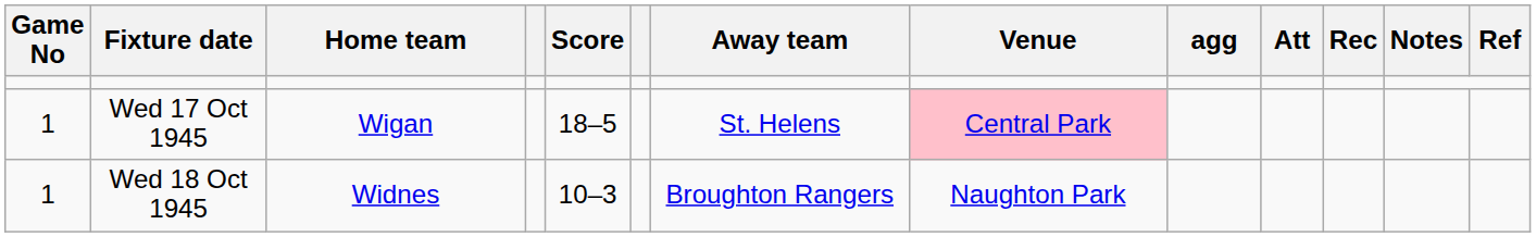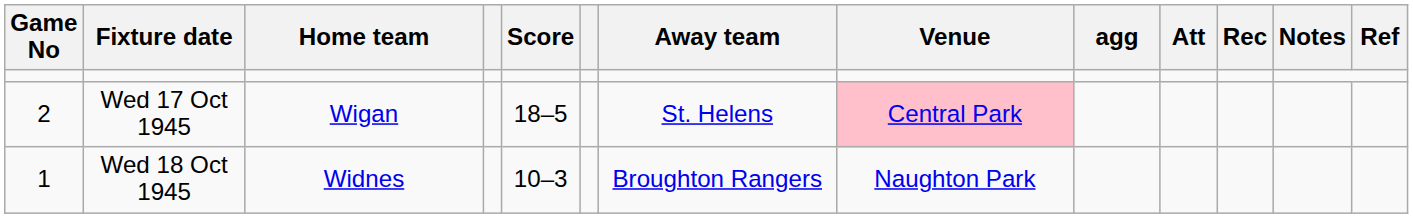 <table class="wikitable" style="text-align:center;">
 <tr>
 <th width=20 abbr="No">Game No</th>
 <th width=100 abbr="Date">Fixture date</th>
 <th width=150 abbr="Home team">Home team</th>
 <th width=5 abbr="space"></th>
 <th width=20 abbr="Score">Score</th>
 <th width=5 abbr="space"></th>
 <th width=150 abbr="Away team">Away team</th>
 <th width=150 abbr="Venue">Venue</th>
 <th width=50 abbr="agg">agg</th>
 <th width=30 abbr="Att">Att</th>
 <th width=30 abbr="Rec">Rec</th>
 <th width=20 abbr="Notes">Notes</th>
 <th width=30 abbr="Ref">Ref</th>
 </tr>
 <tr>
 <td></td>
 <td></td>
 <td></td>
 <td></td>
 <td></td>
 <td></td>
 <td></td>
 <td></td>
 <td></td>
 <td></td>
 <td></td>
 </tr>
 <tr>
-<td>1</td>
+<td>2</td>
 <td>Wed 17 Oct 1945</td>
 <td><a href='#'>Wigan</a></td>
 <td></td>
 <td>18–5</td>
 <td></td>
 <td><a href='#'>St. Helens</a></td>
 <td style="background: pink;"><a href='#'>Central Park</a></td>
 <td></td>
 <td></td>
 <td></td>
 <td></td>
 <td></td>
 </tr>
 <tr>
 <td>1</td>
 <td>Wed 18 Oct 1945</td>
 <td><a href='#'>Widnes</a></td>
 <td></td>
 <td>10–3</td>
 <td></td>
 <td><a href='#'>Broughton Rangers</a></td>
 <td><a href='#'>Naughton Park</a></td>
 <td></td>
 <td></td>
 <td></td>
 <td></td>
 <td></td>
 </tr>
 </table>
